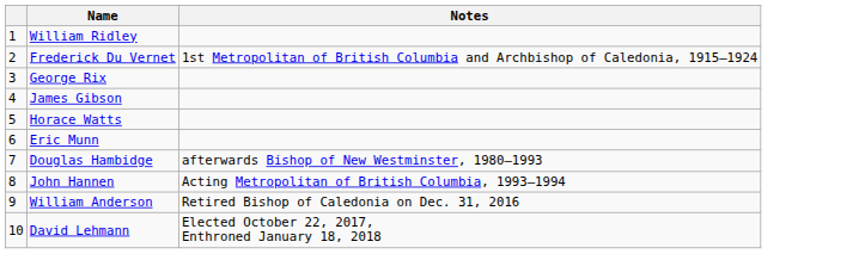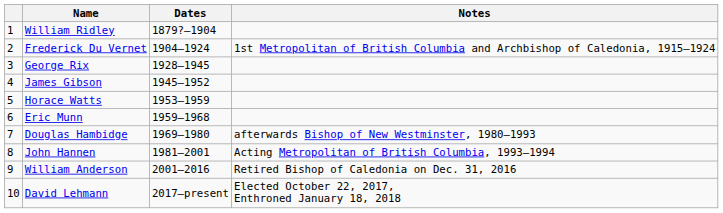 <table class="wikitable">
 <tr>
 <th></th>
 <th>Name</th>
+<th>Dates</th>
 <th>Notes</th>
 </tr>
 <tr>
 <td>1</td>
 <td><a href='#'>William Ridley</a></td>
+<td>1879?–1904</td>
 <td></td>
 </tr>
 <tr>
 <td>2</td>
 <td><a href='#'>Frederick Du Vernet</a></td>
+<td>1904–1924</td>
 <td>1st <a href='#'>Metropolitan of British Columbia</a> and Archbishop of Caledonia, 1915–1924</td>
 </tr>
 <tr>
 <td>3</td>
 <td><a href='#'>George Rix</a></td>
+<td>1928–1945</td>
 <td></td>
 </tr>
 <tr>
 <td>4</td>
 <td><a href='#'>James Gibson</a></td>
+<td>1945–1952</td>
 <td></td>
 </tr>
 <tr>
 <td>5</td>
 <td><a href='#'>Horace Watts</a></td>
+<td>1953–1959</td>
 <td></td>
 </tr>
 <tr>
 <td>6</td>
 <td><a href='#'>Eric Munn</a></td>
+<td>1959–1968</td>
 <td></td>
 </tr>
 <tr>
 <td>7</td>
 <td><a href='#'>Douglas Hambidge</a></td>
+<td>1969–1980</td>
 <td>afterwards <a href='#'>Bishop of New Westminster</a>, 1980–1993</td>
 </tr>
 <tr>
 <td>8</td>
 <td><a href='#'>John Hannen</a></td>
+<td>1981–2001</td>
 <td>Acting <a href='#'>Metropolitan of British Columbia</a>, 1993–1994</td>
 </tr>
 <tr>
 <td>9</td>
 <td><a href='#'>William Anderson</a></td>
+<td>2001–2016</td>
 <td>Retired Bishop of Caledonia on Dec. 31, 2016</td>
 </tr>
 <tr>
 <td>10</td>
 <td><a href='#'>David Lehmann</a></td>
+<td>2017–present</td>
 <td>Elected October 22, 2017,<br>Enthroned January 18, 2018</td>
 </tr>
 </table>
